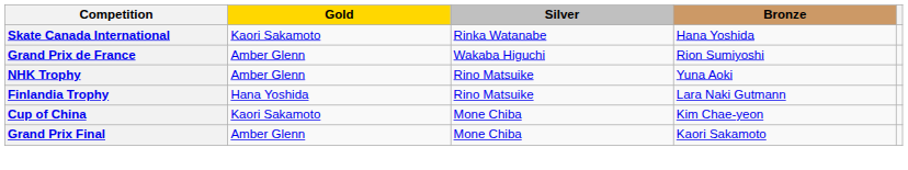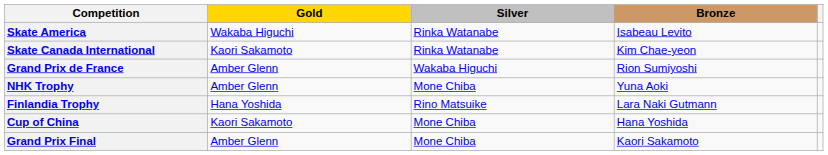 <table class="wikitable unsortable" style="text-align:left; width:90%">
 <tr>
 <th scope="col" style="text-align:center; width:25%">Competition</th>
 <td scope="col" style="text-align:center; width:25%; background:gold"><strong>Gold</strong></td>
 <td scope="col" style="text-align:center; width:25%; background:silver"><strong>Silver</strong></td>
 <td scope="col" style="text-align:center; width:25%; background:#c96"><strong>Bronze</strong></td>
 <th scope="col" style="text-align:center"></th>
 </tr>
 <tr>
+<th scope="row" style="text-align:left"> <a href='#'>Skate America</a></th>
+<td> <a href='#'>Wakaba Higuchi</a></td>
+<td> <a href='#'>Rinka Watanabe</a></td>
+<td> <a href='#'>Isabeau Levito</a></td>
+<td></td>
+</tr>
+<tr>
 <th scope="row" style="text-align:left"> <a href='#'>Skate Canada International</a></th>
 <td> <a href='#'>Kaori Sakamoto</a></td>
 <td> <a href='#'>Rinka Watanabe</a></td>
-<td> <a href='#'>Hana Yoshida</a></td>
+<td> <a href='#'>Kim Chae-yeon</a></td>
 <td></td>
 </tr>
 <tr>
 <th scope="row" style="text-align:left"> <a href='#'>Grand Prix de France</a></th>
 <td> <a href='#'>Amber Glenn</a></td>
 <td> <a href='#'>Wakaba Higuchi</a></td>
 <td> <a href='#'>Rion Sumiyoshi</a></td>
 <td></td>
 </tr>
 <tr>
 <th scope="row" style="text-align:left"> <a href='#'>NHK Trophy</a></th>
 <td> <a href='#'>Amber Glenn</a></td>
-<td> <a href='#'>Rino Matsuike</a></td>
+<td> <a href='#'>Mone Chiba</a></td>
 <td> <a href='#'>Yuna Aoki</a></td>
 <td></td>
 </tr>
 <tr>
 <th scope="row" style="text-align:left"> <a href='#'>Finlandia Trophy</a></th>
 <td> <a href='#'>Hana Yoshida</a></td>
 <td> <a href='#'>Rino Matsuike</a></td>
 <td> <a href='#'>Lara Naki Gutmann</a></td>
 <td></td>
 </tr>
 <tr>
 <th scope="row" style="text-align:left"> <a href='#'>Cup of China</a></th>
 <td> <a href='#'>Kaori Sakamoto</a></td>
 <td> <a href='#'>Mone Chiba</a></td>
-<td> <a href='#'>Kim Chae-yeon</a></td>
+<td> <a href='#'>Hana Yoshida</a></td>
 <td></td>
 </tr>
 <tr>
 <th scope="row" style="text-align:left"> <a href='#'>Grand Prix Final</a></th>
 <td> <a href='#'>Amber Glenn</a></td>
 <td> <a href='#'>Mone Chiba</a></td>
 <td> <a href='#'>Kaori Sakamoto</a></td>
 <td></td>
 </tr>
 </table>
